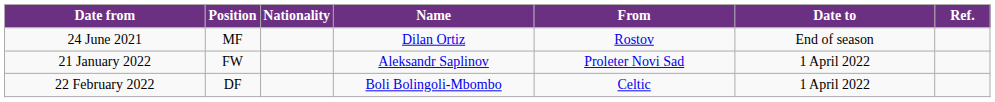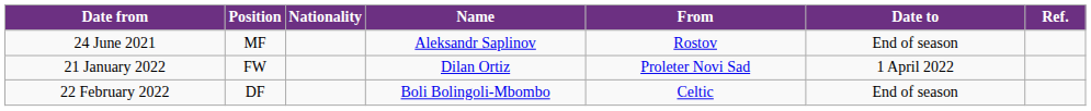 <table class="wikitable" style="text-align:center; font-size:90%; ">
 <tr>
 <th style="background:#6C3082; color:white; width:200px;">Date from</th>
 <th style="background:#6C3082; color:white; width:50px;">Position</th>
 <th style="background:#6C3082; color:white; width:50px;">Nationality</th>
 <th style="background:#6C3082; color:white; width:200px;">Name</th>
 <th style="background:#6C3082; color:white; width:200px;">From</th>
 <th style="background:#6C3082; color:white; width:200px;">Date to</th>
 <th style="background:#6C3082; color:white; width:50px;">Ref.</th>
 </tr>
 <tr>
 <td>24 June 2021</td>
 <td>MF</td>
 <td></td>
-<td><a href='#'>Dilan Ortiz</a></td>
+<td><a href='#'>Aleksandr Saplinov</a></td>
 <td><a href='#'>Rostov</a></td>
 <td>End of season</td>
 <td></td>
 </tr>
 <tr>
 <td>21 January 2022</td>
 <td>FW</td>
 <td></td>
-<td><a href='#'>Aleksandr Saplinov</a></td>
+<td><a href='#'>Dilan Ortiz</a></td>
 <td><a href='#'>Proleter Novi Sad</a></td>
 <td>1 April 2022</td>
 <td></td>
 </tr>
 <tr>
 <td>22 February 2022</td>
 <td>DF</td>
 <td></td>
 <td><a href='#'>Boli Bolingoli-Mbombo</a></td>
 <td><a href='#'>Celtic</a></td>
-<td>1 April 2022</td>
+<td>End of season</td>
 <td></td>
 </tr>
 </table>
